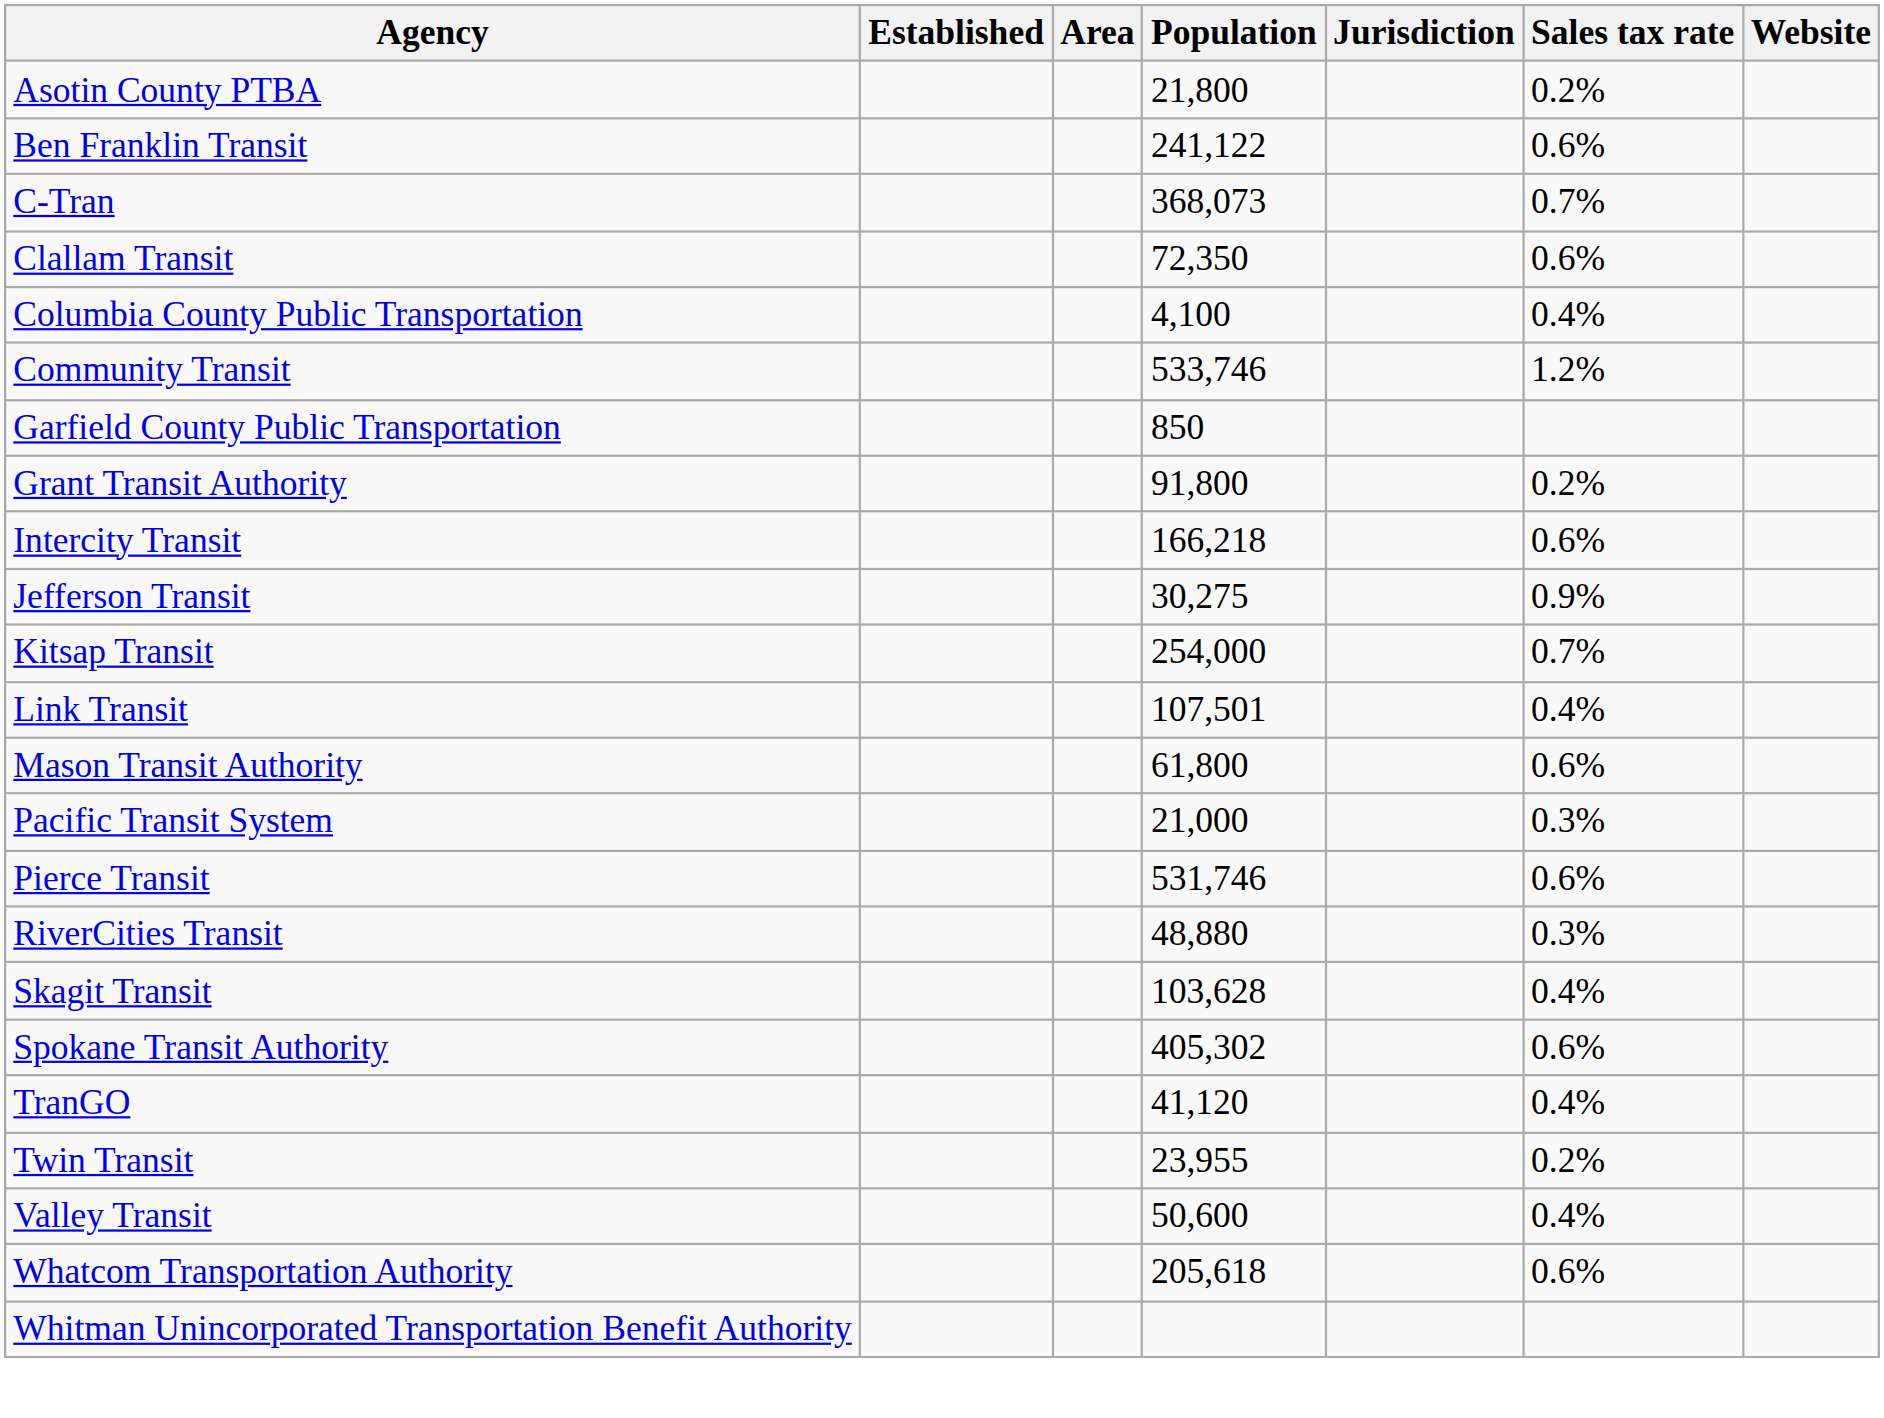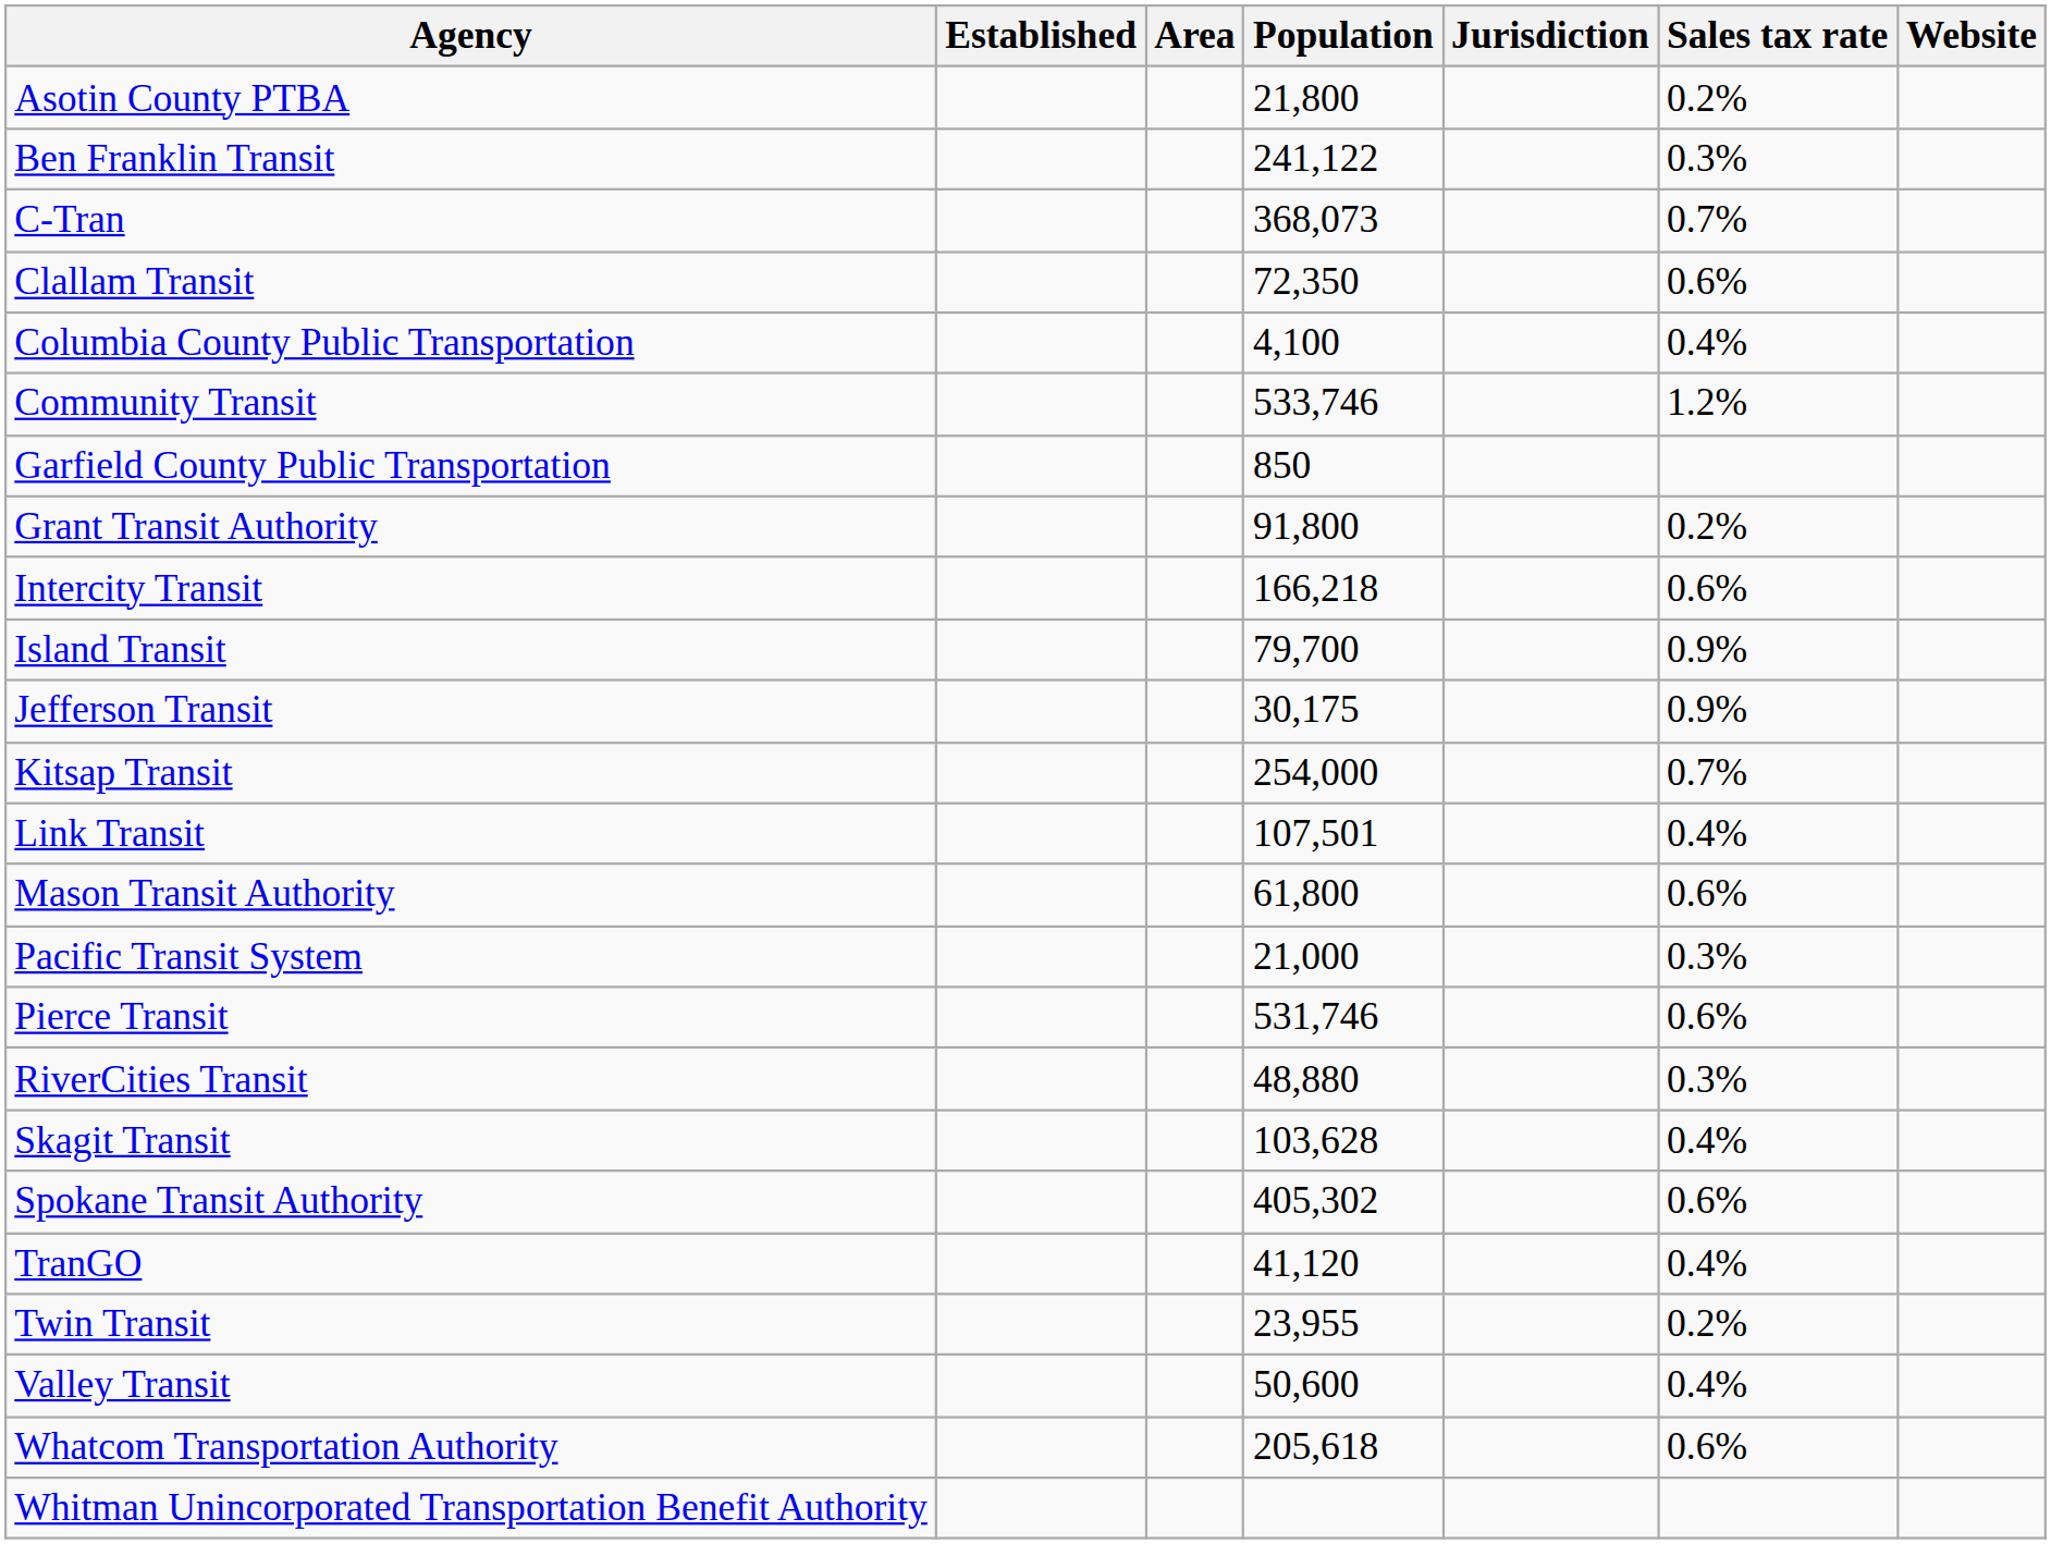 <table class="wikitable sortable">
 <tr>
 <th>Agency</th>
 <th>Established</th>
 <th>Area</th>
 <th>Population</th>
 <th>Jurisdiction</th>
 <th>Sales tax rate</th>
 <th class=unsortable>Website</th>
 </tr>
 <tr>
 <td><a href='#'>Asotin County PTBA</a></td>
 <td></td>
 <td></td>
 <td>21,800</td>
 <td></td>
 <td>0.2%</td>
 <td></td>
 </tr>
 <tr>
 <td><a href='#'>Ben Franklin Transit</a></td>
 <td></td>
 <td></td>
 <td>241,122</td>
 <td></td>
-<td>0.6%</td>
+<td>0.3%</td>
 <td></td>
 </tr>
 <tr>
 <td><a href='#'>C-Tran</a></td>
 <td></td>
 <td></td>
 <td>368,073</td>
 <td></td>
 <td>0.7%</td>
 <td></td>
 </tr>
 <tr>
 <td><a href='#'>Clallam Transit</a></td>
 <td></td>
 <td></td>
 <td>72,350</td>
 <td></td>
 <td>0.6%</td>
 <td></td>
 </tr>
 <tr>
 <td><a href='#'>Columbia County Public Transportation</a></td>
 <td></td>
 <td></td>
 <td>4,100</td>
 <td></td>
 <td>0.4%</td>
 <td></td>
 </tr>
 <tr>
 <td><a href='#'>Community Transit</a></td>
 <td></td>
 <td></td>
 <td>533,746</td>
 <td></td>
 <td>1.2%</td>
 <td></td>
 </tr>
 <tr>
 <td><a href='#'>Garfield County Public Transportation</a></td>
 <td></td>
 <td></td>
 <td>850</td>
 <td></td>
 <td></td>
 <td></td>
 </tr>
 <tr>
 <td><a href='#'>Grant Transit Authority</a></td>
 <td></td>
 <td></td>
 <td>91,800</td>
 <td></td>
 <td>0.2%</td>
 <td></td>
 </tr>
 <tr>
 <td><a href='#'>Intercity Transit</a></td>
 <td></td>
 <td></td>
 <td>166,218</td>
 <td></td>
 <td>0.6%</td>
 <td></td>
 </tr>
 <tr>
+<td><a href='#'>Island Transit</a></td>
+<td></td>
+<td></td>
+<td>79,700</td>
+<td></td>
+<td>0.9%</td>
+<td></td>
+</tr>
+<tr>
 <td><a href='#'>Jefferson Transit</a></td>
 <td></td>
 <td></td>
-<td>30,275</td>
+<td>30,175</td>
 <td></td>
 <td>0.9%</td>
 <td></td>
 </tr>
 <tr>
 <td><a href='#'>Kitsap Transit</a></td>
 <td></td>
 <td></td>
 <td>254,000</td>
 <td></td>
 <td>0.7%</td>
 <td></td>
 </tr>
 <tr>
 <td><a href='#'>Link Transit</a></td>
 <td></td>
 <td></td>
 <td>107,501</td>
 <td></td>
 <td>0.4%</td>
 <td></td>
 </tr>
 <tr>
 <td><a href='#'>Mason Transit Authority</a></td>
 <td></td>
 <td></td>
 <td>61,800</td>
 <td></td>
 <td>0.6%</td>
 <td></td>
 </tr>
 <tr>
 <td><a href='#'>Pacific Transit System</a></td>
 <td></td>
 <td></td>
 <td>21,000</td>
 <td></td>
 <td>0.3%</td>
 <td></td>
 </tr>
 <tr>
 <td><a href='#'>Pierce Transit</a></td>
 <td></td>
 <td></td>
 <td>531,746</td>
 <td></td>
 <td>0.6%</td>
 <td></td>
 </tr>
 <tr>
 <td><a href='#'>RiverCities Transit</a></td>
 <td></td>
 <td></td>
 <td>48,880</td>
 <td></td>
 <td>0.3%</td>
 <td></td>
 </tr>
 <tr>
 <td><a href='#'>Skagit Transit</a></td>
 <td></td>
 <td></td>
 <td>103,628</td>
 <td></td>
 <td>0.4%</td>
 <td></td>
 </tr>
 <tr>
 <td><a href='#'>Spokane Transit Authority</a></td>
 <td></td>
 <td></td>
 <td>405,302</td>
 <td></td>
 <td>0.6%</td>
 <td></td>
 </tr>
 <tr>
 <td><a href='#'>TranGO</a></td>
 <td></td>
 <td></td>
 <td>41,120</td>
 <td></td>
 <td>0.4%</td>
 <td></td>
 </tr>
 <tr>
 <td><a href='#'>Twin Transit</a></td>
 <td></td>
 <td></td>
 <td>23,955</td>
 <td></td>
 <td>0.2%</td>
 <td></td>
 </tr>
 <tr>
 <td><a href='#'>Valley Transit</a></td>
 <td></td>
 <td></td>
 <td>50,600</td>
 <td></td>
 <td>0.4%</td>
 <td></td>
 </tr>
 <tr>
 <td><a href='#'>Whatcom Transportation Authority</a></td>
 <td></td>
 <td></td>
 <td>205,618</td>
 <td></td>
 <td>0.6%</td>
 <td></td>
 </tr>
 <tr>
 <td><a href='#'>Whitman Unincorporated Transportation Benefit Authority</a></td>
 <td></td>
 <td></td>
 <td></td>
 <td></td>
 <td></td>
 <td></td>
 </tr>
 </table>
